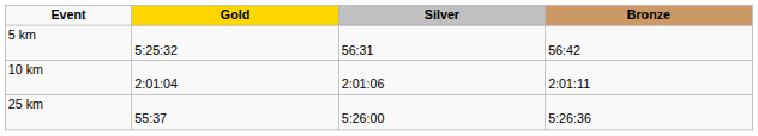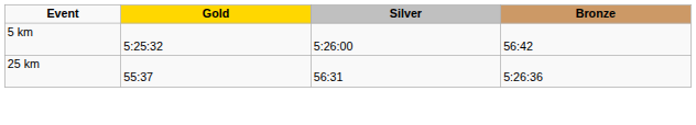 <table class="wikitable" style="text-align:left">
 <tr align="center">
 <td width=150><strong>Event</strong></td>
 <td width=250 bgcolor=gold><strong>Gold</strong></td>
 <td width=250 bgcolor=silver><strong>Silver</strong></td>
 <td width=250 bgcolor=CC9966><strong>Bronze</strong></td>
 </tr>
 <tr valign="top">
 <td>5 km<br><div></div></td>
 <td><br>5:25:32</td>
-<td><br>56:31</td>
+<td><br>5:26:00</td>
 <td><br>56:42</td>
-</tr>
-<tr valign="top">
-<td>10 km<br><div></div></td>
-<td><br> 2:01:04</td>
-<td><br> 2:01:06</td>
-<td><br> 2:01:11</td>
 </tr>
 <tr valign="top">
 <td>25 km<br><div></div></td>
 <td><br> 55:37</td>
-<td><br>5:26:00</td>
+<td><br>56:31</td>
 <td><br>5:26:36</td>
 </tr>
 </table>
